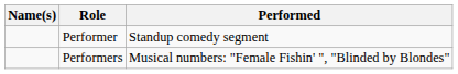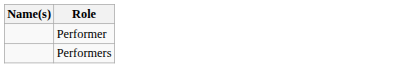 <table class="wikitable sortable">
 <tr>
 <th>Name(s)</th>
 <th>Role</th>
-<th>Performed</th>
 </tr>
 <tr>
 <td></td>
 <td>Performer</td>
-<td>Standup comedy segment</td>
 </tr>
 <tr>
 <td></td>
 <td>Performers</td>
-<td>Musical numbers: "Female Fishin' ", "Blinded by Blondes"</td>
 </tr>
 </table>
